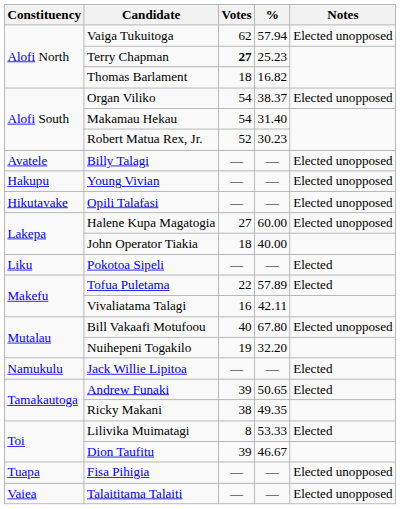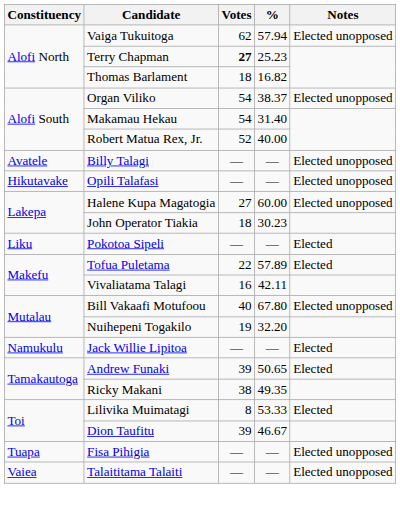 <table class="wikitable">
 <tr>
 <th>Constituency</th>
 <th>Candidate</th>
 <th>Votes</th>
 <th>%</th>
 <th>Notes</th>
 </tr>
 <tr>
 <td rowspan=3><a href='#'>Alofi</a> North</td>
 <td>Vaiga Tukuitoga</td>
 <td align=right>62</td>
 <td align=right>57.94</td>
 <td>Elected unopposed</td>
 </tr>
 <tr>
 <td>Terry Chapman</td>
 <td align=right><strong>27</strong></td>
 <td align=right>25.23</td>
 </tr>
 <tr>
 <td>Thomas Barlament</td>
 <td align=right>18</td>
 <td align=right>16.82</td>
 </tr>
 <tr>
 <td rowspan=3><a href='#'>Alofi</a> South</td>
 <td>Organ Viliko</td>
 <td align=right>54</td>
 <td align=right>38.37</td>
 <td>Elected unopposed</td>
 </tr>
 <tr>
 <td>Makamau Hekau</td>
 <td align=right>54</td>
 <td align=right>31.40</td>
 </tr>
 <tr>
 <td>Robert Matua Rex, Jr.</td>
 <td align=right>52</td>
-<td align=right>30.23</td>
+<td align=right>40.00</td>
 </tr>
 <tr>
 <td><a href='#'>Avatele</a></td>
 <td><a href='#'>Billy Talagi</a></td>
-<td align=center>—</td>
-<td align=center>—</td>
-<td>Elected unopposed</td>
-</tr>
-<tr>
-<td><a href='#'>Hakupu</a></td>
-<td><a href='#'>Young Vivian</a></td>
 <td align=center>—</td>
 <td align=center>—</td>
 <td>Elected unopposed</td>
 </tr>
 <tr>
 <td><a href='#'>Hikutavake</a></td>
 <td><a href='#'>Opili Talafasi</a></td>
 <td align=center>—</td>
 <td align=center>—</td>
 <td>Elected unopposed</td>
 </tr>
 <tr>
 <td rowspan=2><a href='#'>Lakepa</a></td>
 <td>Halene Kupa Magatogia</td>
 <td align=right>27</td>
 <td align=right>60.00</td>
 <td>Elected unopposed</td>
 </tr>
 <tr>
 <td>John Operator Tiakia</td>
 <td align=right>18</td>
-<td align=right>40.00</td>
+<td align=right>30.23</td>
 </tr>
 <tr>
 <td><a href='#'>Liku</a></td>
 <td><a href='#'>Pokotoa Sipeli</a></td>
 <td align=center>—</td>
 <td align=center>—</td>
 <td>Elected</td>
 </tr>
 <tr>
 <td rowspan=2><a href='#'>Makefu</a></td>
 <td><a href='#'>Tofua Puletama</a></td>
 <td align=right>22</td>
 <td align=right>57.89</td>
 <td>Elected</td>
 </tr>
 <tr>
 <td>Vivaliatama Talagi</td>
 <td align=right>16</td>
 <td align=right>42.11</td>
 </tr>
 <tr>
 <td rowspan=2><a href='#'>Mutalau</a></td>
 <td>Bill Vakaafi Motufoou</td>
 <td align=right>40</td>
 <td align=right>67.80</td>
 <td>Elected unopposed</td>
 </tr>
 <tr>
 <td>Nuihepeni Togakilo</td>
 <td align=right>19</td>
 <td align=right>32.20</td>
 </tr>
 <tr>
 <td><a href='#'>Namukulu</a></td>
 <td><a href='#'>Jack Willie Lipitoa</a></td>
 <td align=center>—</td>
 <td align=center>—</td>
 <td>Elected</td>
 </tr>
 <tr>
 <td rowspan=2><a href='#'>Tamakautoga</a></td>
 <td><a href='#'>Andrew Funaki</a></td>
 <td align=right>39</td>
 <td align=right>50.65</td>
 <td>Elected</td>
 </tr>
 <tr>
 <td>Ricky Makani</td>
 <td align=right>38</td>
 <td align=right>49.35</td>
 </tr>
 <tr>
 <td rowspan=2><a href='#'>Toi</a></td>
 <td>Lilivika Muimatagi</td>
 <td align=right>8</td>
 <td align=right>53.33</td>
 <td>Elected</td>
 </tr>
 <tr>
 <td><a href='#'>Dion Taufitu</a></td>
 <td align=right>39</td>
 <td align=right>46.67</td>
 </tr>
 <tr>
 <td><a href='#'>Tuapa</a></td>
 <td><a href='#'>Fisa Pihigia</a></td>
 <td align=center>—</td>
 <td align=center>—</td>
 <td>Elected unopposed</td>
 </tr>
 <tr>
 <td><a href='#'>Vaiea</a></td>
 <td><a href='#'>Talaititama Talaiti</a></td>
 <td align=center>—</td>
 <td align=center>—</td>
 <td>Elected unopposed</td>
 </tr>
 </table>
